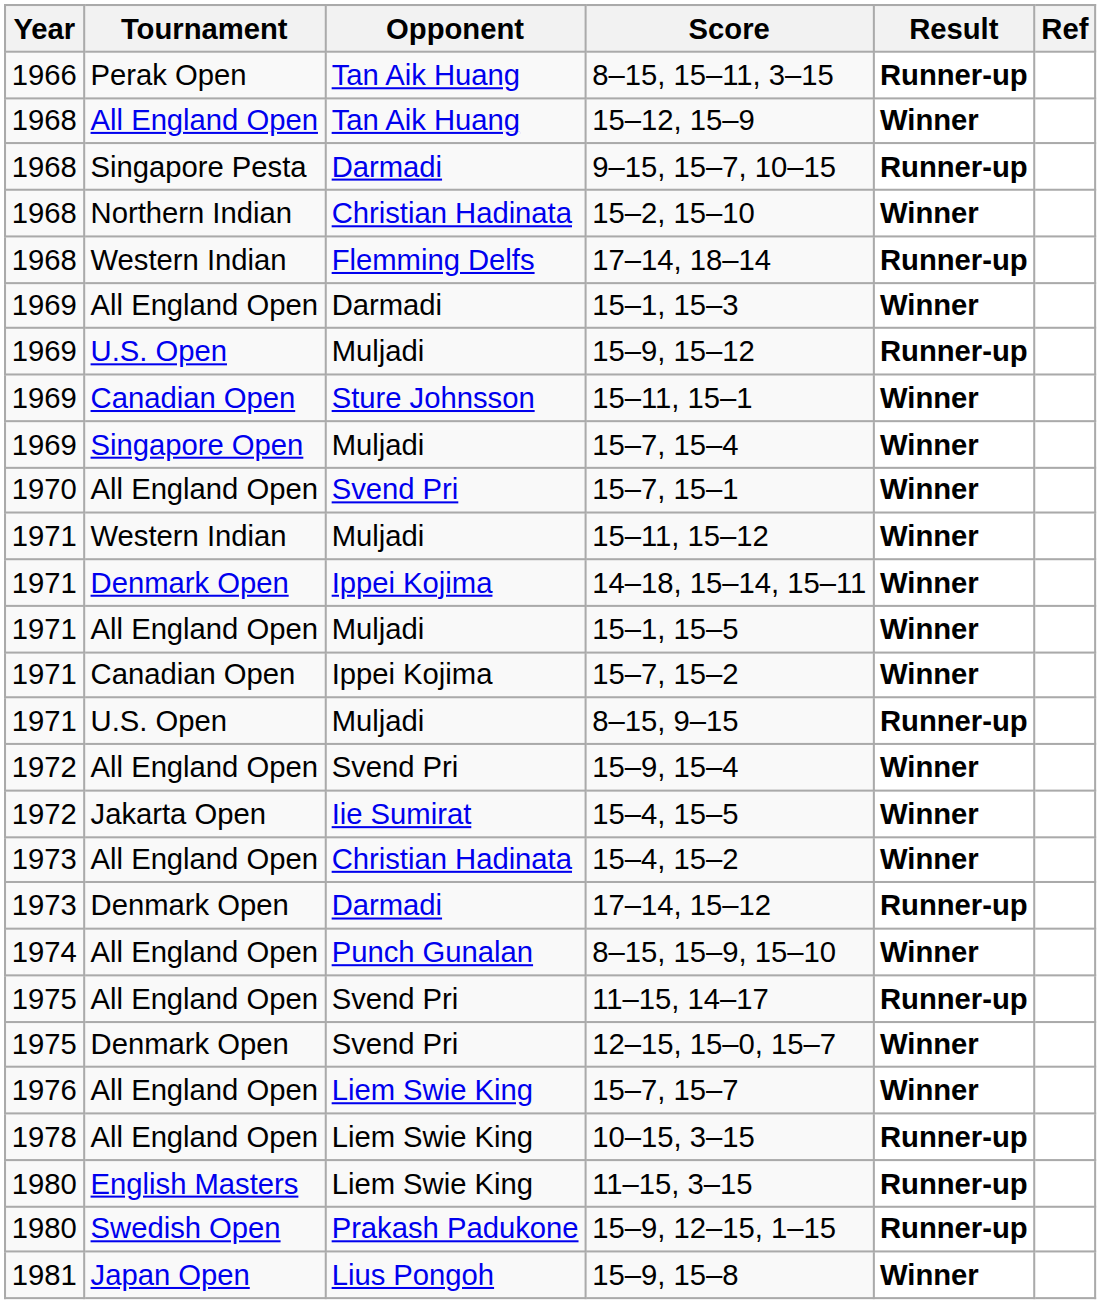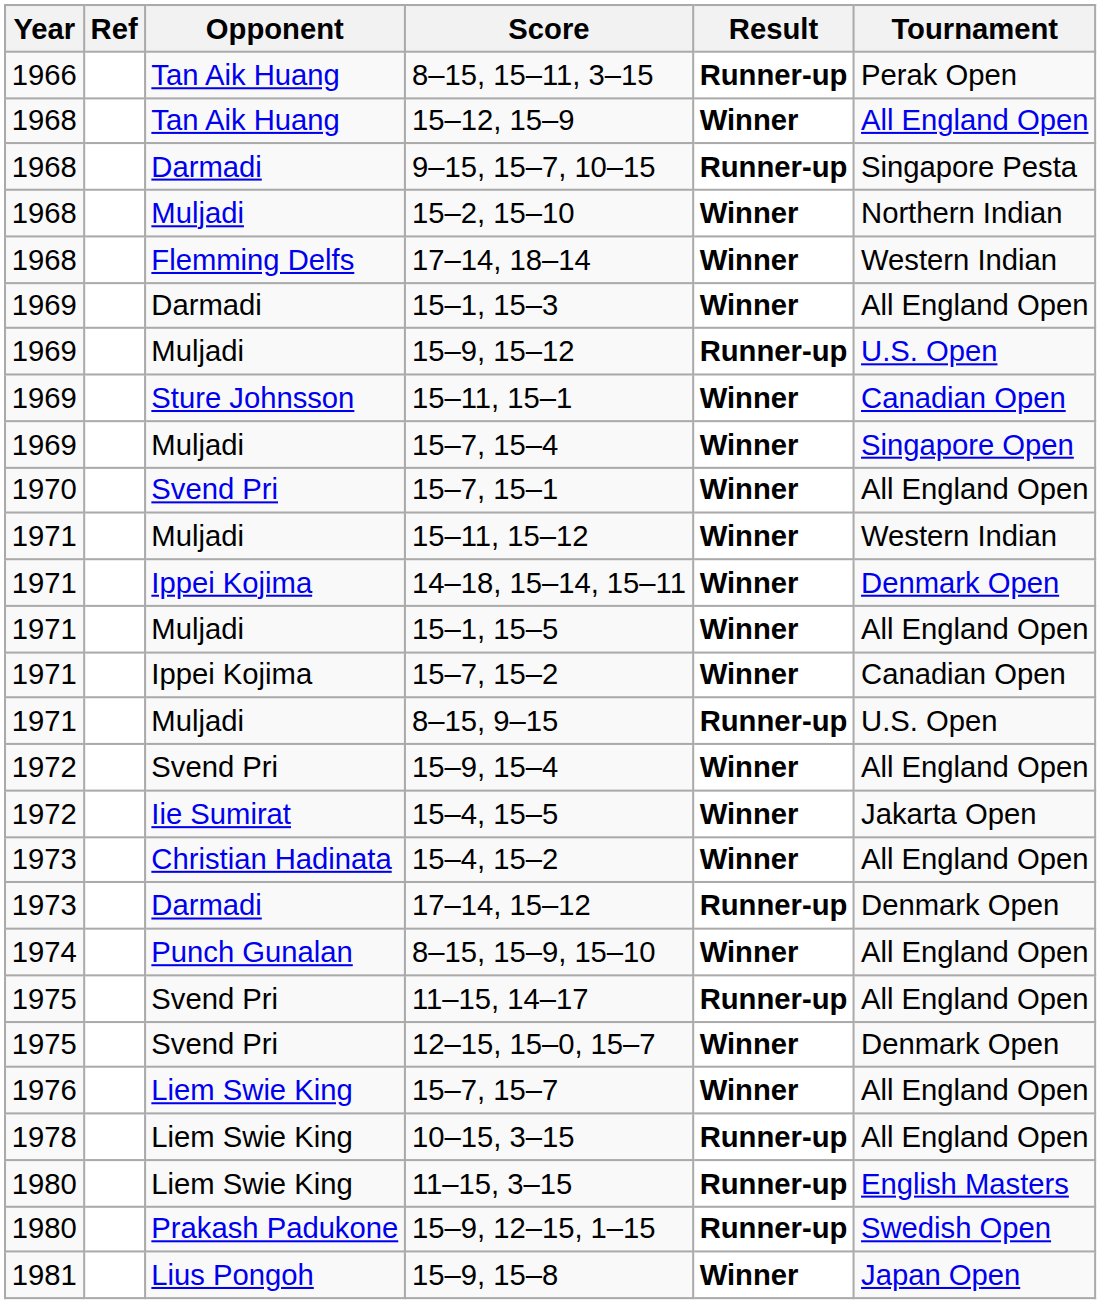 <table class="sortable wikitable" style="font-size: 90%;">
 <tr>
 <th>Year</th>
-<th>Tournament</th>
+<th>Ref</th>
 <th>Opponent</th>
 <th>Score</th>
 <th>Result</th>
-<th>Ref</th>
+<th>Tournament</th>
 </tr>
 <tr>
 <td align="center">1966</td>
-<td align="left">Perak Open</td>
+<td style="text-align:center; background:white"></td>
 <td align="left"> <a href='#'>Tan Aik Huang</a></td>
 <td align="left">8–15, 15–11, 3–15</td>
 <td style="text-align:left; background:white"> <strong>Runner-up</strong></td>
-<td style="text-align:center; background:white"></td>
+<td align="left">Perak Open</td>
 </tr>
 <tr>
 <td align="center">1968</td>
-<td align="left"><a href='#'>All England Open</a></td>
+<td style="text-align:center; background:white"></td>
 <td align="left"> <a href='#'>Tan Aik Huang</a></td>
 <td align="left">15–12, 15–9</td>
 <td style="text-align:left; background:white"> <strong>Winner</strong></td>
-<td style="text-align:center; background:white"></td>
+<td align="left"><a href='#'>All England Open</a></td>
 </tr>
 <tr>
 <td align="center">1968</td>
-<td align="left">Singapore Pesta</td>
+<td style="text-align:center; background:white"></td>
 <td align="left"> <a href='#'>Darmadi</a></td>
 <td align="left">9–15, 15–7, 10–15</td>
 <td style="text-align:left; background:white"> <strong>Runner-up</strong></td>
-<td style="text-align:center; background:white"></td>
+<td align="left">Singapore Pesta</td>
 </tr>
 <tr>
 <td align="center">1968</td>
-<td align="left">Northern Indian</td>
-<td align="left"> <a href='#'>Christian Hadinata</a></td>
+<td style="text-align:center; background:white"></td>
+<td align="left"> <a href='#'>Muljadi</a></td>
 <td align="left">15–2, 15–10</td>
 <td style="text-align:left; background:white"> <strong>Winner</strong></td>
-<td style="text-align:center; background:white"></td>
+<td align="left">Northern Indian</td>
 </tr>
 <tr>
 <td align="center">1968</td>
-<td align="left">Western Indian</td>
+<td style="text-align:center; background:white"></td>
 <td align="left"> <a href='#'>Flemming Delfs</a></td>
 <td align="left">17–14, 18–14</td>
-<td style="text-align:left; background:white"> <strong>Runner-up</strong></td>
-<td style="text-align:center; background:white"></td>
+<td style="text-align:left; background:white"> <strong>Winner</strong></td>
+<td align="left">Western Indian</td>
 </tr>
 <tr>
 <td align="center">1969</td>
-<td align="left">All England Open</td>
+<td style="text-align:center; background:white"></td>
 <td align="left"> Darmadi</td>
 <td align="left">15–1, 15–3</td>
 <td style="text-align:left; background:white"> <strong>Winner</strong></td>
-<td style="text-align:center; background:white"></td>
+<td align="left">All England Open</td>
 </tr>
 <tr>
 <td align="center">1969</td>
-<td align="left"><a href='#'>U.S. Open</a></td>
+<td style="text-align:center; background:white"></td>
 <td align="left"> Muljadi</td>
 <td align="left">15–9, 15–12</td>
 <td style="text-align:left; background:white"> <strong>Runner-up</strong></td>
-<td style="text-align:center; background:white"></td>
+<td align="left"><a href='#'>U.S. Open</a></td>
 </tr>
 <tr>
 <td align="center">1969</td>
-<td align="left"><a href='#'>Canadian Open</a></td>
+<td style="text-align:center; background:white"></td>
 <td align="left"> <a href='#'>Sture Johnsson</a></td>
 <td align="left">15–11, 15–1</td>
 <td style="text-align:left; background:white"> <strong>Winner</strong></td>
-<td style="text-align:center; background:white"></td>
+<td align="left"><a href='#'>Canadian Open</a></td>
 </tr>
 <tr>
 <td align="center">1969</td>
-<td align="left"><a href='#'>Singapore Open</a></td>
+<td style="text-align:center; background:white"></td>
 <td align="left"> Muljadi</td>
 <td align="left">15–7, 15–4</td>
 <td style="text-align:left; background:white"> <strong>Winner</strong></td>
-<td style="text-align:center; background:white"></td>
+<td align="left"><a href='#'>Singapore Open</a></td>
 </tr>
 <tr>
 <td align="center">1970</td>
-<td align="left">All England Open</td>
+<td style="text-align:center; background:white"></td>
 <td align="left"> <a href='#'>Svend Pri</a></td>
 <td align="left">15–7, 15–1</td>
 <td style="text-align:left; background:white"> <strong>Winner</strong></td>
-<td style="text-align:center; background:white"></td>
+<td align="left">All England Open</td>
 </tr>
 <tr>
 <td align="center">1971</td>
-<td align="left">Western Indian</td>
+<td style="text-align:center; background:white"></td>
 <td align="left"> Muljadi</td>
 <td align="left">15–11, 15–12</td>
 <td style="text-align:left; background:white"> <strong>Winner</strong></td>
-<td style="text-align:center; background:white"></td>
+<td align="left">Western Indian</td>
 </tr>
 <tr>
 <td align="center">1971</td>
-<td align="left"><a href='#'>Denmark Open</a></td>
+<td style="text-align:center; background:white"></td>
 <td align="left"> <a href='#'>Ippei Kojima</a></td>
 <td align="left">14–18, 15–14, 15–11</td>
 <td style="text-align:left; background:white"> <strong>Winner</strong></td>
-<td style="text-align:center; background:white"></td>
+<td align="left"><a href='#'>Denmark Open</a></td>
 </tr>
 <tr>
 <td align="center">1971</td>
-<td align="left">All England Open</td>
+<td style="text-align:center; background:white"></td>
 <td align="left"> Muljadi</td>
 <td align="left">15–1, 15–5</td>
 <td style="text-align:left; background:white"> <strong>Winner</strong></td>
-<td style="text-align:center; background:white"></td>
+<td align="left">All England Open</td>
 </tr>
 <tr>
 <td align="center">1971</td>
-<td align="left">Canadian Open</td>
+<td style="text-align:center; background:white"></td>
 <td align="left"> Ippei Kojima</td>
 <td align="left">15–7, 15–2</td>
 <td style="text-align:left; background:white"> <strong>Winner</strong></td>
-<td style="text-align:center; background:white"></td>
+<td align="left">Canadian Open</td>
 </tr>
 <tr>
 <td align="center">1971</td>
-<td align="left">U.S. Open</td>
+<td style="text-align:center; background:white"></td>
 <td align="left"> Muljadi</td>
 <td align="left">8–15, 9–15</td>
 <td style="text-align:left; background:white"> <strong>Runner-up</strong></td>
-<td style="text-align:center; background:white"></td>
+<td align="left">U.S. Open</td>
 </tr>
 <tr>
 <td align="center">1972</td>
-<td align="left">All England Open</td>
+<td style="text-align:center; background:white"></td>
 <td align="left"> Svend Pri</td>
 <td align="left">15–9, 15–4</td>
 <td style="text-align:left; background:white"> <strong>Winner</strong></td>
-<td style="text-align:center; background:white"></td>
+<td align="left">All England Open</td>
 </tr>
 <tr>
 <td align="center">1972</td>
-<td align="left">Jakarta Open</td>
+<td style="text-align:center; background:white"></td>
 <td align="left"> <a href='#'>Iie Sumirat</a></td>
 <td align="left">15–4, 15–5</td>
 <td style="text-align:left; background:white"> <strong>Winner</strong></td>
-<td style="text-align:center; background:white"></td>
+<td align="left">Jakarta Open</td>
 </tr>
 <tr>
 <td align="center">1973</td>
-<td align="left">All England Open</td>
+<td style="text-align:center; background:white"></td>
 <td align="left"> <a href='#'>Christian Hadinata</a></td>
 <td align="left">15–4, 15–2</td>
 <td style="text-align:left; background:white"> <strong>Winner</strong></td>
-<td style="text-align:center; background:white"></td>
+<td align="left">All England Open</td>
 </tr>
 <tr>
 <td align="center">1973</td>
-<td align="left">Denmark Open</td>
+<td style="text-align:center; background:white"></td>
 <td align="left"> <a href='#'>Darmadi</a></td>
 <td align="left">17–14, 15–12</td>
 <td style="text-align:left; background:white"> <strong>Runner-up</strong></td>
-<td style="text-align:center; background:white"></td>
+<td align="left">Denmark Open</td>
 </tr>
 <tr>
 <td align="center">1974</td>
-<td align="left">All England Open</td>
+<td style="text-align:center; background:white"></td>
 <td align="left"> <a href='#'>Punch Gunalan</a></td>
 <td align="left">8–15, 15–9, 15–10</td>
 <td style="text-align:left; background:white"> <strong>Winner</strong></td>
-<td style="text-align:center; background:white"></td>
+<td align="left">All England Open</td>
 </tr>
 <tr>
 <td align="center">1975</td>
-<td align="left">All England Open</td>
+<td style="text-align:center; background:white"></td>
 <td align="left"> Svend Pri</td>
 <td align="left">11–15, 14–17</td>
 <td style="text-align:left; background:white"> <strong>Runner-up</strong></td>
-<td style="text-align:center; background:white"></td>
+<td align="left">All England Open</td>
 </tr>
 <tr>
 <td align="center">1975</td>
-<td align="left">Denmark Open</td>
+<td style="text-align:center; background:white"></td>
 <td align="left"> Svend Pri</td>
 <td align="left">12–15, 15–0, 15–7</td>
 <td style="text-align:left; background:white"> <strong>Winner</strong></td>
-<td style="text-align:center; background:white"></td>
+<td align="left">Denmark Open</td>
 </tr>
 <tr>
 <td align="center">1976</td>
-<td align="left">All England Open</td>
+<td style="text-align:center; background:white"></td>
 <td align="left"> <a href='#'>Liem Swie King</a></td>
 <td align="left">15–7, 15–7</td>
 <td style="text-align:left; background:white"> <strong>Winner</strong></td>
-<td style="text-align:center; background:white"></td>
+<td align="left">All England Open</td>
 </tr>
 <tr>
 <td align="center">1978</td>
-<td align="left">All England Open</td>
+<td style="text-align:center; background:white"></td>
 <td align="left"> Liem Swie King</td>
 <td align="left">10–15, 3–15</td>
 <td style="text-align:left; background:white"> <strong>Runner-up</strong></td>
-<td style="text-align:center; background:white"></td>
+<td align="left">All England Open</td>
 </tr>
 <tr>
 <td align="center">1980</td>
-<td align="left"><a href='#'>English Masters</a></td>
+<td style="text-align:center; background:white"></td>
 <td align="left"> Liem Swie King</td>
 <td align="left">11–15, 3–15</td>
 <td style="text-align:left; background:white"> <strong>Runner-up</strong></td>
-<td style="text-align:center; background:white"></td>
+<td align="left"><a href='#'>English Masters</a></td>
 </tr>
 <tr>
 <td align="center">1980</td>
-<td align="left"><a href='#'>Swedish Open</a></td>
+<td style="text-align:center; background:white"></td>
 <td align="left"> <a href='#'>Prakash Padukone</a></td>
 <td align="left">15–9, 12–15, 1–15</td>
 <td style="text-align:left; background:white"> <strong>Runner-up</strong></td>
-<td style="text-align:center; background:white"></td>
+<td align="left"><a href='#'>Swedish Open</a></td>
 </tr>
 <tr>
 <td align="center">1981</td>
-<td align="left"><a href='#'>Japan Open</a></td>
+<td style="text-align:center; background:white"></td>
 <td align="left"> <a href='#'>Lius Pongoh</a></td>
 <td align="left">15–9, 15–8</td>
 <td style="text-align:left; background:white"> <strong>Winner</strong></td>
-<td style="text-align:center; background:white"></td>
+<td align="left"><a href='#'>Japan Open</a></td>
 </tr>
 </table>
